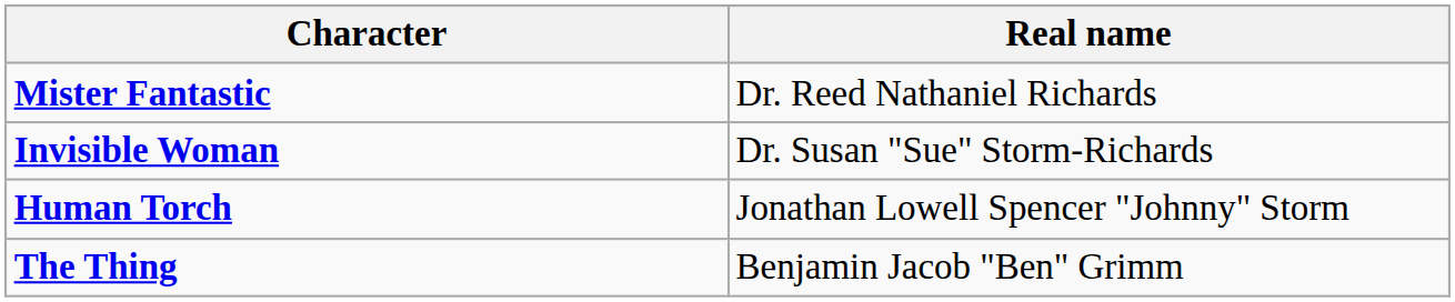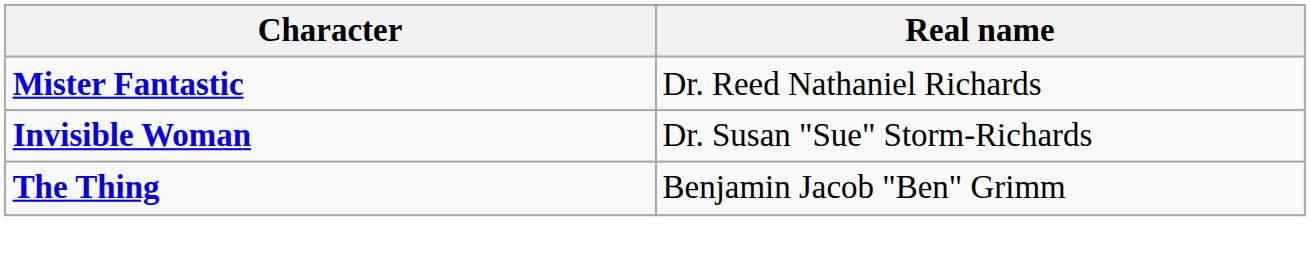 <table class="wikitable sortable" style="width:50%;">
 <tr>
 <th style="width:25%;">Character</th>
 <th style="width:25%;">Real name</th>
 </tr>
 <tr>
 <td><strong><a href='#'>Mister Fantastic</a></strong></td>
 <td>Dr. Reed Nathaniel Richards</td>
 </tr>
 <tr>
 <td><a href='#'><strong>Invisible Woman</strong></a></td>
 <td>Dr. Susan "Sue" Storm-Richards</td>
 </tr>
 <tr>
-<td><strong><a href='#'>Human Torch</a></strong></td>
-<td>Jonathan Lowell Spencer "Johnny" Storm</td>
-</tr>
-<tr>
 <td><strong><a href='#'>The Thing</a></strong></td>
 <td>Benjamin Jacob "Ben" Grimm</td>
 </tr>
 </table>
